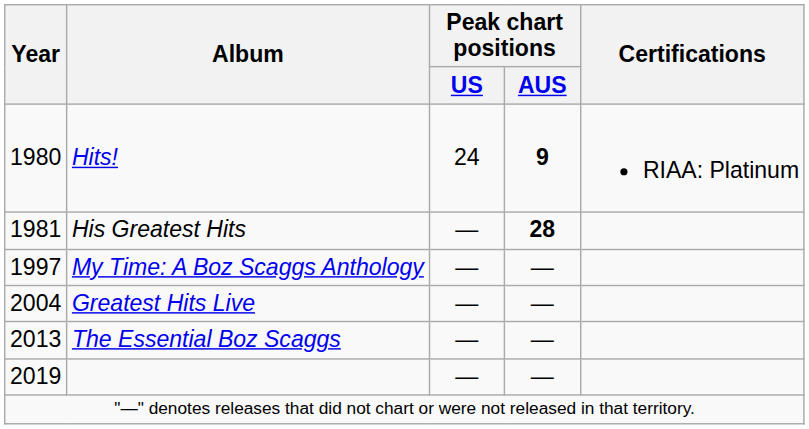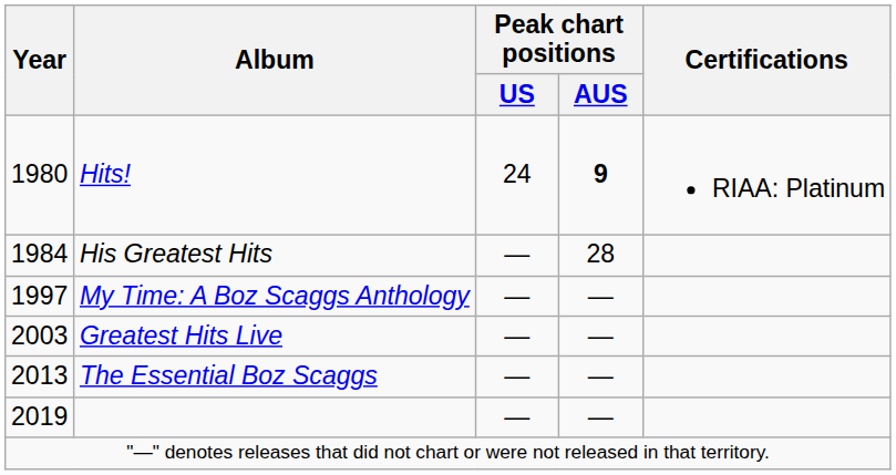 <table class="wikitable" style="text-align:center;">
 <tr>
 <th rowspan="2">Year</th>
 <th rowspan="2">Album</th>
 <th colspan="2">Peak chart positions</th>
 <th rowspan="2">Certifications</th>
 </tr>
 <tr>
 <th style="width:45px;"><a href='#'>US</a><br></th>
 <th style="width:45px;"><a href='#'>AUS</a><br></th>
 </tr>
 <tr>
 <td>1980</td>
 <td align=left><em><a href='#'>Hits!</a></em></td>
 <td>24</td>
 <td><strong>9</strong></td>
 <td><br><ul><li>RIAA: Platinum</li></ul></td>
 </tr>
 <tr>
-<td>1981</td>
+<td>1984</td>
 <td align=left><em>His Greatest Hits</em></td>
 <td>—</td>
-<td><strong>28</strong></td>
+<td>28</td>
 <td></td>
 </tr>
 <tr>
 <td>1997</td>
 <td align=left><em><a href='#'>My Time: A Boz Scaggs Anthology</a></em></td>
 <td>—</td>
 <td>—</td>
 <td></td>
 </tr>
 <tr>
-<td>2004</td>
+<td>2003</td>
 <td align=left><em><a href='#'>Greatest Hits Live</a></em></td>
 <td>—</td>
 <td>—</td>
 <td></td>
 </tr>
 <tr>
 <td>2013</td>
 <td align=left><em><a href='#'>The Essential Boz Scaggs</a></em></td>
 <td>—</td>
 <td>—</td>
 <td></td>
 </tr>
 <tr>
 <td>2019</td>
 <td align=left><em></em></td>
 <td>—</td>
 <td>—</td>
 <td></td>
 </tr>
 <tr>
 <td colspan="9" style="text-align:center; font-size:9pt;">"—" denotes releases that did not chart or were not released in that territory.</td>
 </tr>
 </table>
